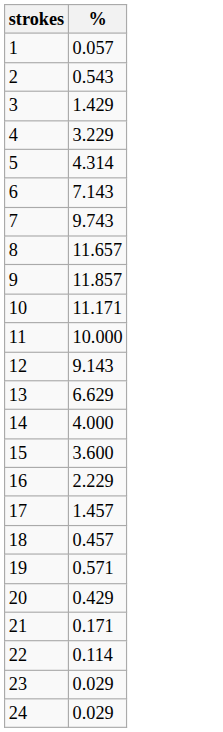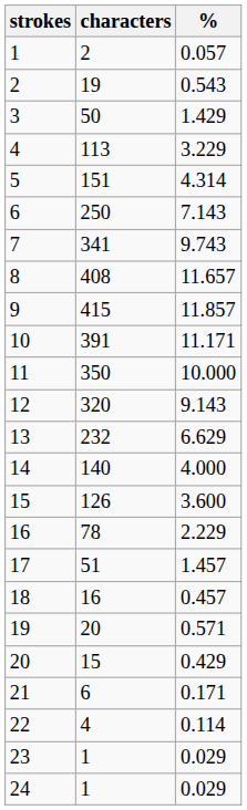 <table class="wikitable">
 <tr>
 <th>strokes</th>
+<th>characters</th>
 <th>%</th>
 </tr>
 <tr>
 <td>1</td>
+<td>2</td>
 <td>0.057</td>
 </tr>
 <tr>
 <td>2</td>
+<td>19</td>
 <td>0.543</td>
 </tr>
 <tr>
 <td>3</td>
+<td>50</td>
 <td>1.429</td>
 </tr>
 <tr>
 <td>4</td>
+<td>113</td>
 <td>3.229</td>
 </tr>
 <tr>
 <td>5</td>
+<td>151</td>
 <td>4.314</td>
 </tr>
 <tr>
 <td>6</td>
+<td>250</td>
 <td>7.143</td>
 </tr>
 <tr>
 <td>7</td>
+<td>341</td>
 <td>9.743</td>
 </tr>
 <tr>
 <td>8</td>
+<td>408</td>
 <td>11.657</td>
 </tr>
 <tr>
 <td>9</td>
+<td>415</td>
 <td>11.857</td>
 </tr>
 <tr>
 <td>10</td>
+<td>391</td>
 <td>11.171</td>
 </tr>
 <tr>
 <td>11</td>
+<td>350</td>
 <td>10.000</td>
 </tr>
 <tr>
 <td>12</td>
+<td>320</td>
 <td>9.143</td>
 </tr>
 <tr>
 <td>13</td>
+<td>232</td>
 <td>6.629</td>
 </tr>
 <tr>
 <td>14</td>
+<td>140</td>
 <td>4.000</td>
 </tr>
 <tr>
 <td>15</td>
+<td>126</td>
 <td>3.600</td>
 </tr>
 <tr>
 <td>16</td>
+<td>78</td>
 <td>2.229</td>
 </tr>
 <tr>
 <td>17</td>
+<td>51</td>
 <td>1.457</td>
 </tr>
 <tr>
 <td>18</td>
+<td>16</td>
 <td>0.457</td>
 </tr>
 <tr>
 <td>19</td>
+<td>20</td>
 <td>0.571</td>
 </tr>
 <tr>
 <td>20</td>
+<td>15</td>
 <td>0.429</td>
 </tr>
 <tr>
 <td>21</td>
+<td>6</td>
 <td>0.171</td>
 </tr>
 <tr>
 <td>22</td>
+<td>4</td>
 <td>0.114</td>
 </tr>
 <tr>
 <td>23</td>
+<td>1</td>
 <td>0.029</td>
 </tr>
 <tr>
 <td>24</td>
+<td>1</td>
 <td>0.029</td>
 </tr>
 </table>
